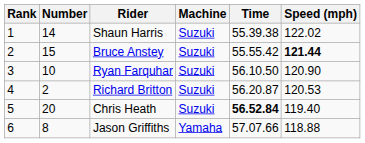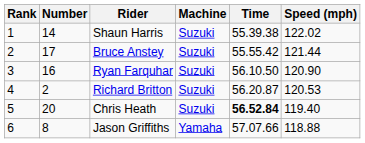 <table class="wikitable">
 <tr>
 <th>Rank</th>
 <th>Number</th>
 <th>Rider</th>
 <th>Machine</th>
 <th>Time</th>
 <th>Speed (mph)</th>
 </tr>
 <tr>
 <td>1</td>
 <td>14</td>
 <td> Shaun Harris</td>
 <td><a href='#'>Suzuki</a></td>
 <td>55.39.38</td>
 <td>122.02</td>
 </tr>
 <tr>
 <td>2</td>
-<td>15</td>
+<td>17</td>
 <td> <a href='#'>Bruce Anstey</a></td>
 <td><a href='#'>Suzuki</a></td>
 <td>55.55.42</td>
-<td><strong>121.44</strong></td>
+<td>121.44</td>
 </tr>
 <tr>
 <td>3</td>
-<td>10</td>
+<td>16</td>
 <td> <a href='#'>Ryan Farquhar</a></td>
 <td><a href='#'>Suzuki</a></td>
 <td>56.10.50</td>
 <td>120.90</td>
 </tr>
 <tr>
 <td>4</td>
 <td>2</td>
 <td> <a href='#'>Richard Britton</a></td>
 <td><a href='#'>Suzuki</a></td>
 <td>56.20.87</td>
 <td>120.53</td>
 </tr>
 <tr>
 <td>5</td>
 <td>20</td>
 <td> Chris Heath</td>
 <td><a href='#'>Suzuki</a></td>
 <td><strong>56.52.84</strong></td>
 <td>119.40</td>
 </tr>
 <tr>
 <td>6</td>
 <td>8</td>
 <td> Jason Griffiths</td>
 <td><a href='#'>Yamaha</a></td>
 <td>57.07.66</td>
 <td>118.88</td>
 </tr>
 </table>
